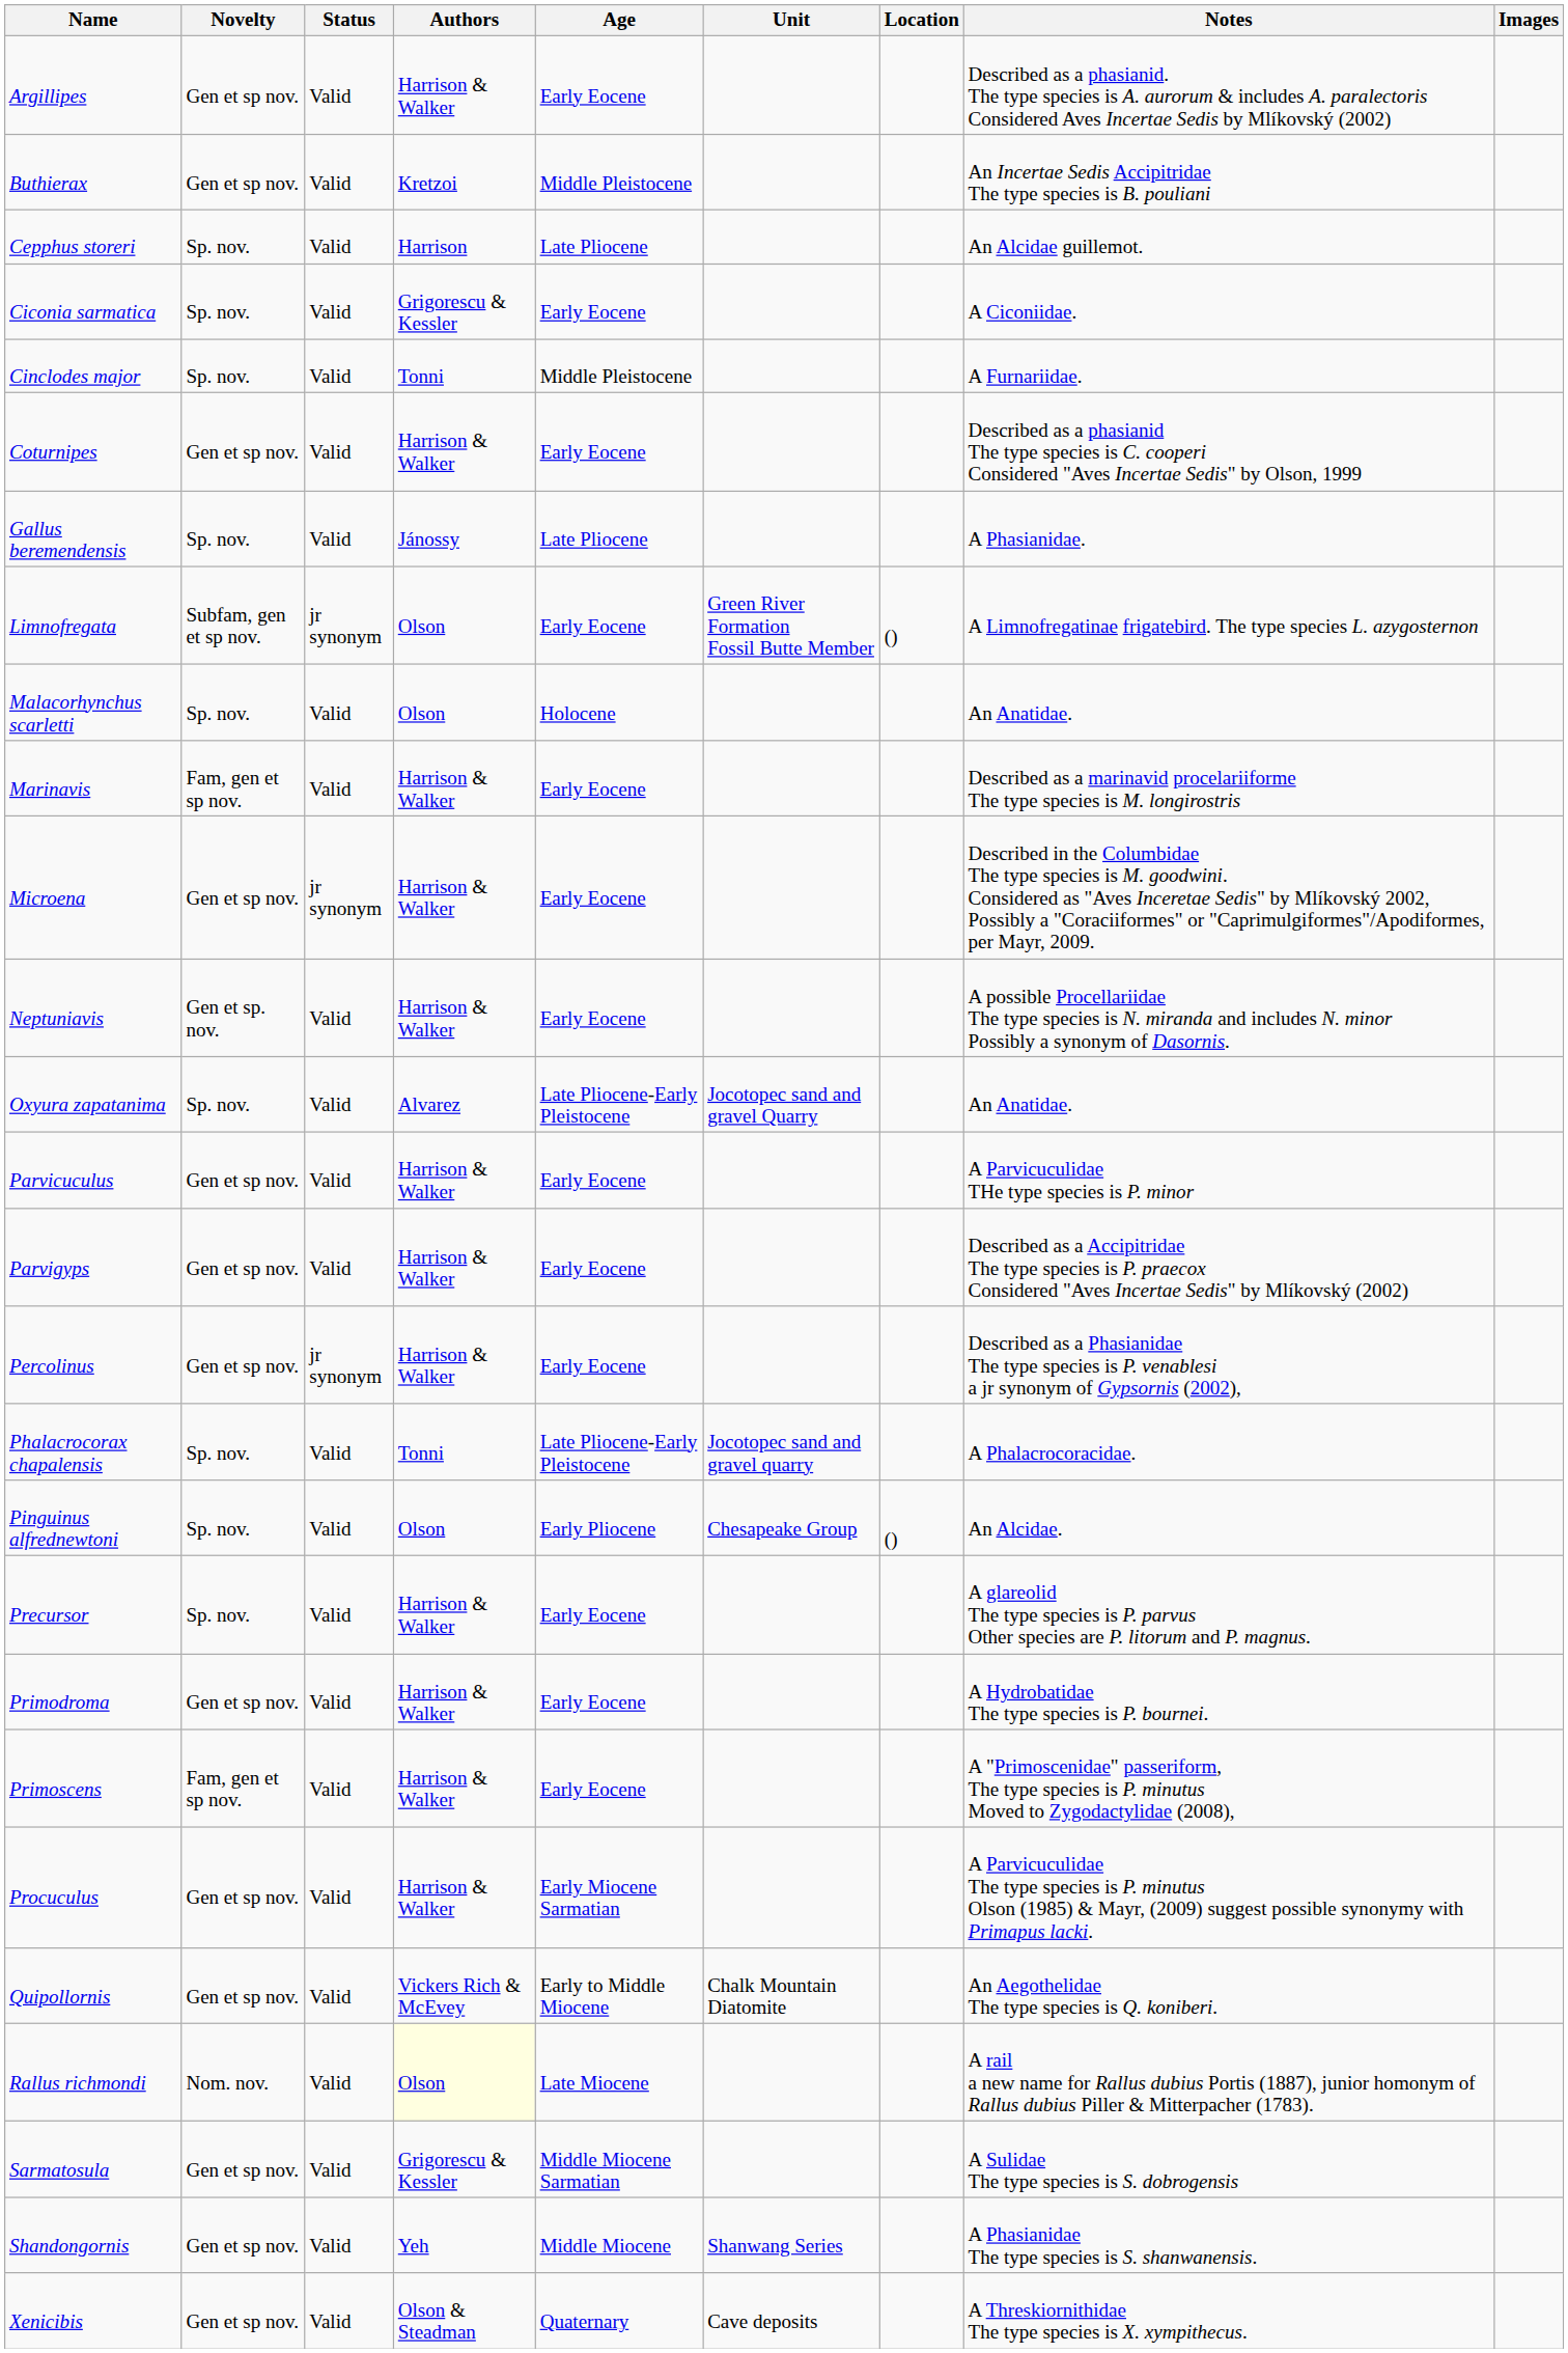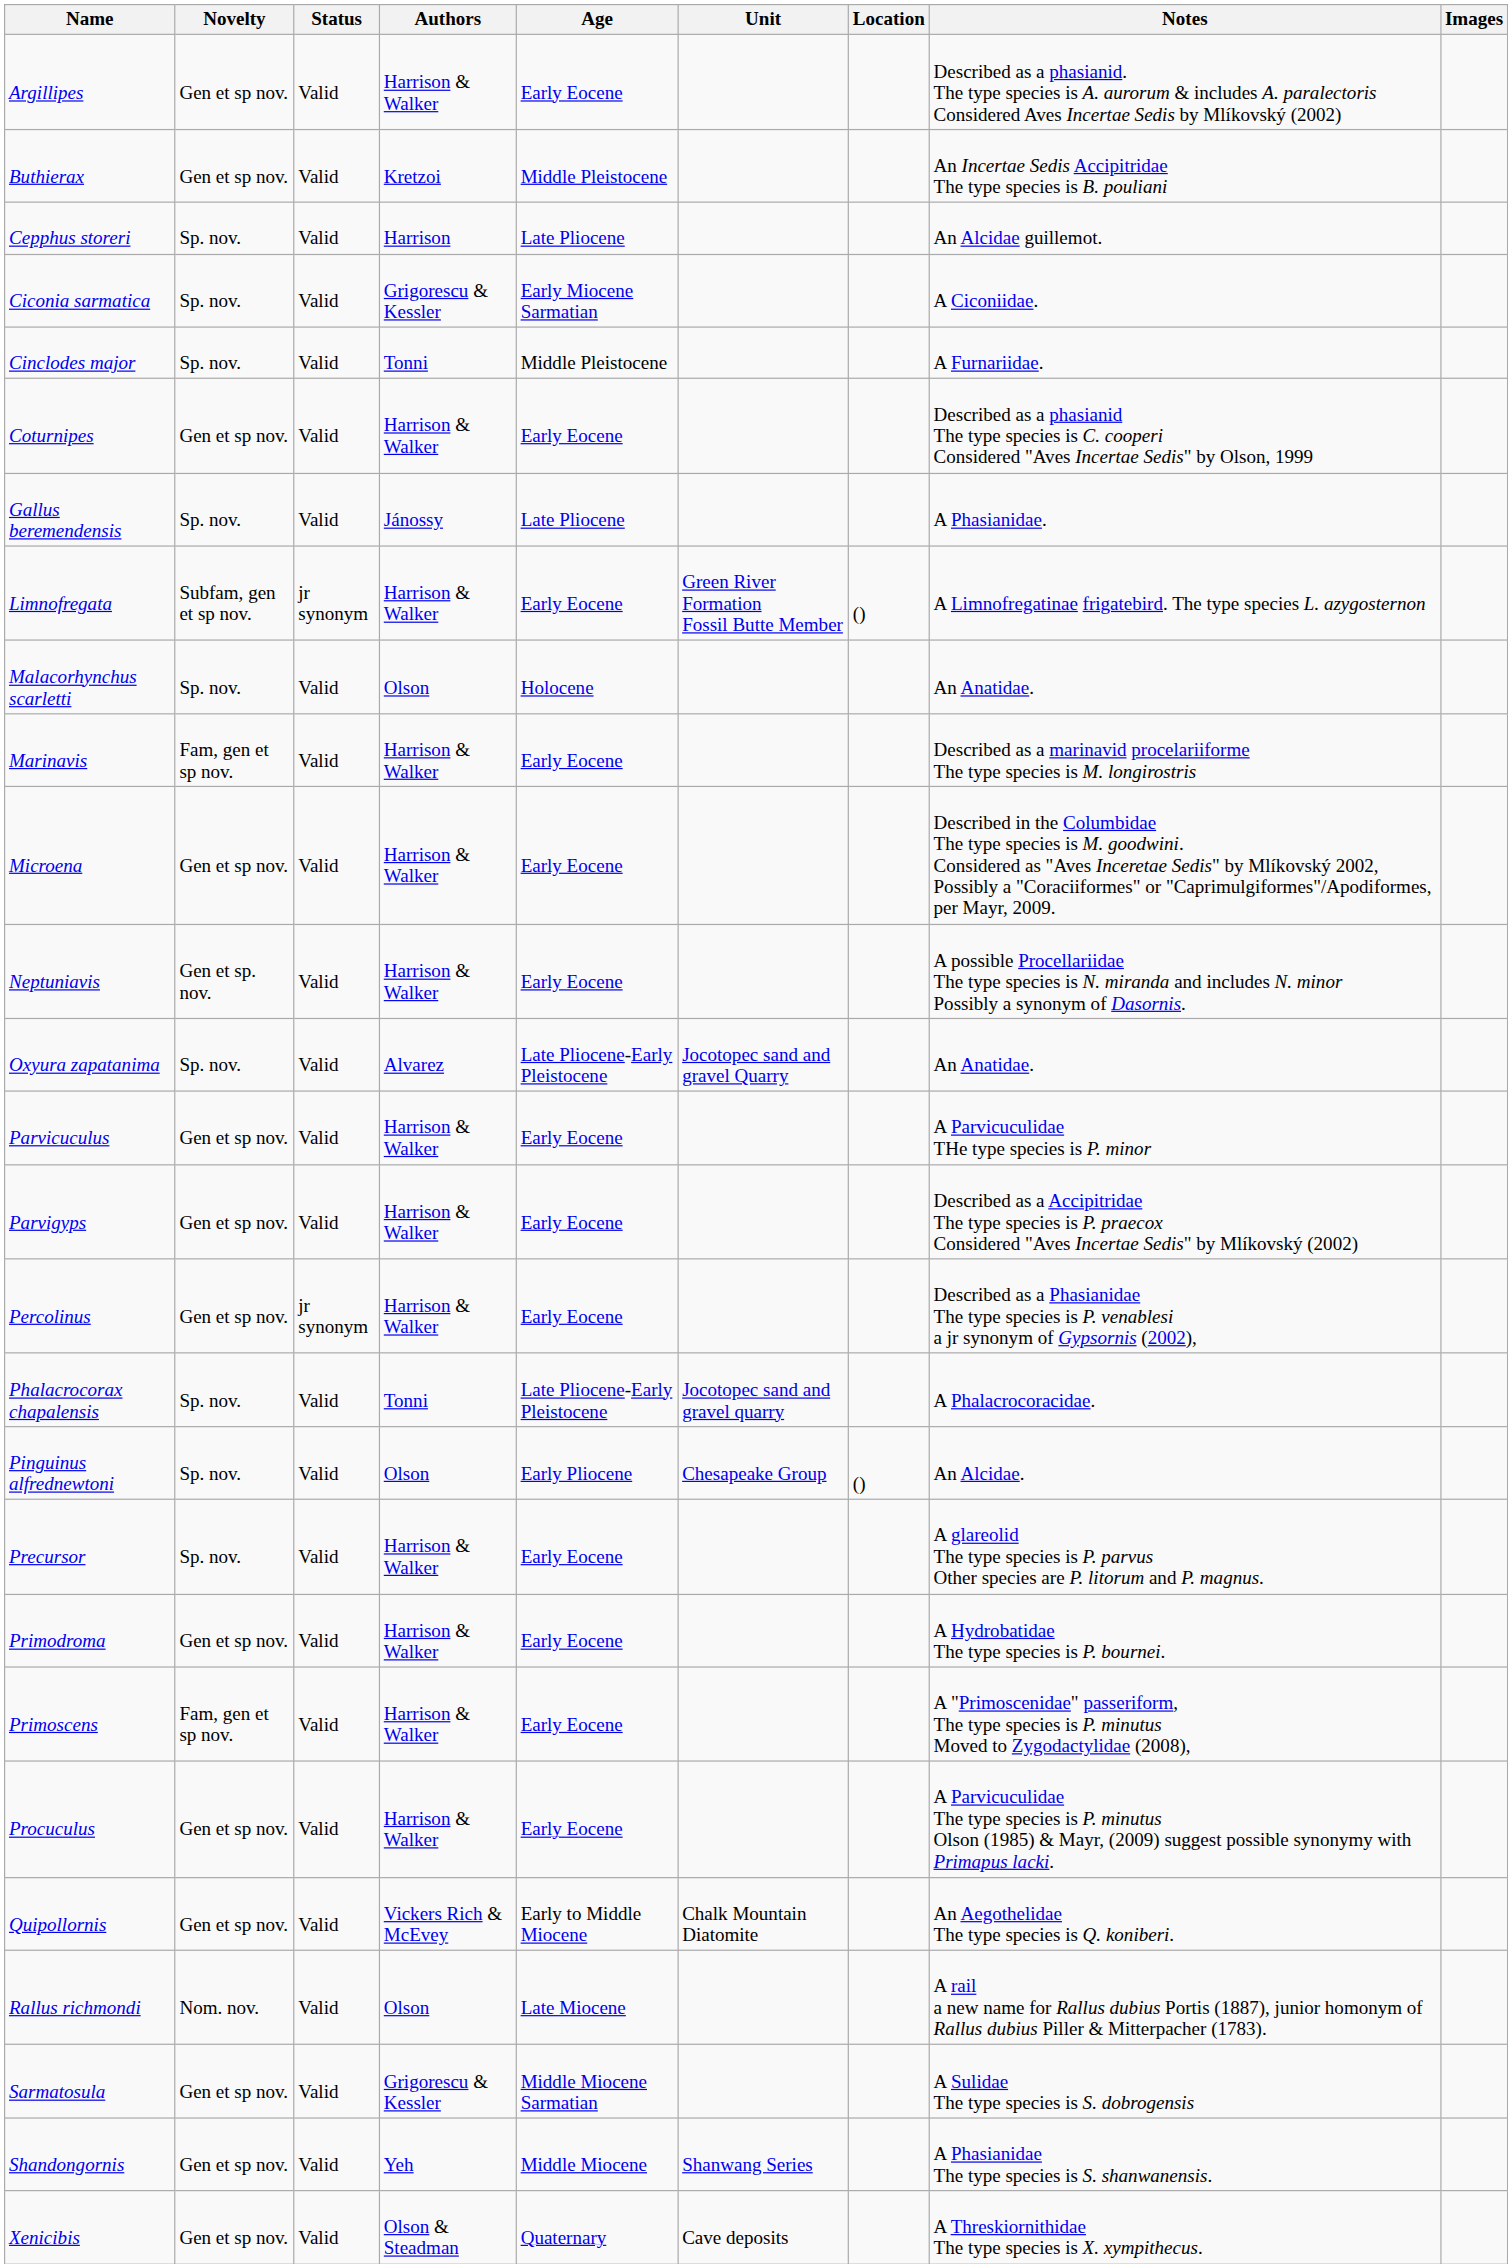 <table class="wikitable sortable" align="center" width="100%">
 <tr>
 <th>Name</th>
 <th>Novelty</th>
 <th>Status</th>
 <th>Authors</th>
 <th>Age</th>
 <th>Unit</th>
 <th>Location</th>
 <th>Notes</th>
 <th>Images</th>
 </tr>
 <tr>
 <td><br><em><a href='#'>Argillipes</a></em> </td>
 <td><br>Gen et sp nov.</td>
 <td><br>Valid</td>
 <td><br><a href='#'>Harrison</a> & <a href='#'>Walker</a></td>
 <td><br><a href='#'>Early Eocene</a></td>
 <td></td>
 <td><br></td>
 <td><br>Described as a <a href='#'>phasianid</a>.<br> The type species is <em>A. aurorum</em> & includes <em>A. paralectoris</em><br> Considered Aves <em>Incertae Sedis</em> by Mlíkovský (2002)</td>
 <td></td>
 </tr>
 <tr>
 <td><br><em><a href='#'>Buthierax</a></em> </td>
 <td><br>Gen et sp nov.</td>
 <td><br>Valid</td>
 <td><br><a href='#'>Kretzoi</a></td>
 <td><br><a href='#'>Middle Pleistocene</a></td>
 <td></td>
 <td><br></td>
 <td><br>An <em>Incertae Sedis</em> <a href='#'>Accipitridae</a><br> The type species is <em>B. pouliani</em></td>
 <td></td>
 </tr>
 <tr>
 <td><br><em><a href='#'>Cepphus storeri</a></em> </td>
 <td><br>Sp. nov.</td>
 <td><br>Valid</td>
 <td><br><a href='#'>Harrison</a></td>
 <td><br><a href='#'>Late Pliocene</a></td>
 <td></td>
 <td><br></td>
 <td><br>An <a href='#'>Alcidae</a> guillemot.</td>
 <td></td>
 </tr>
 <tr>
 <td><br><em><a href='#'>Ciconia sarmatica</a></em> </td>
 <td><br>Sp. nov.</td>
 <td><br>Valid</td>
 <td><br><a href='#'>Grigorescu</a> & <a href='#'>Kessler</a></td>
-<td><br><a href='#'>Early Eocene</a></td>
+<td><br><a href='#'>Early Miocene</a><br><a href='#'>Sarmatian</a></td>
 <td></td>
 <td><br></td>
 <td><br>A <a href='#'>Ciconiidae</a>.</td>
 <td></td>
 </tr>
 <tr>
 <td><br><em><a href='#'>Cinclodes major</a></em> </td>
 <td><br>Sp. nov.</td>
 <td><br>Valid</td>
 <td><br><a href='#'>Tonni</a></td>
 <td><br>Middle Pleistocene</td>
 <td></td>
 <td><br></td>
 <td><br>A <a href='#'>Furnariidae</a>.</td>
 <td></td>
 </tr>
 <tr>
 <td><br><em><a href='#'>Coturnipes</a></em> </td>
 <td><br>Gen et sp nov.</td>
 <td><br>Valid</td>
 <td><br><a href='#'>Harrison</a> & <a href='#'>Walker</a></td>
 <td><br><a href='#'>Early Eocene</a></td>
 <td></td>
 <td><br></td>
 <td><br>Described as a <a href='#'>phasianid</a><br> The type species is <em>C. cooperi</em><br> Considered "Aves <em>Incertae Sedis</em>" by Olson, 1999</td>
 <td></td>
 </tr>
 <tr>
 <td><br><em><a href='#'>Gallus beremendensis</a></em> </td>
 <td><br>Sp. nov.</td>
 <td><br>Valid</td>
 <td><br><a href='#'>Jánossy</a></td>
 <td><br><a href='#'>Late Pliocene</a></td>
 <td></td>
 <td><br></td>
 <td><br>A <a href='#'>Phasianidae</a>.</td>
 <td></td>
 </tr>
 <tr>
 <td><br><em><a href='#'>Limnofregata</a></em> </td>
 <td><br>Subfam, gen et sp nov.</td>
 <td><br>jr synonym</td>
-<td><br><a href='#'>Olson</a></td>
+<td><br><a href='#'>Harrison</a> & <a href='#'>Walker</a></td>
 <td><br><a href='#'>Early Eocene</a></td>
 <td><br><a href='#'>Green River Formation</a><br><a href='#'>Fossil Butte Member</a></td>
 <td><br><br>()</td>
 <td><br>A <a href='#'>Limnofregatinae</a> <a href='#'>frigatebird</a>. The type species <em>L. azygosternon</em></td>
 <td><br></td>
 </tr>
 <tr>
 <td><br><em><a href='#'>Malacorhynchus scarletti</a></em> </td>
 <td><br>Sp. nov.</td>
 <td><br>Valid</td>
 <td><br><a href='#'>Olson</a></td>
 <td><br><a href='#'>Holocene</a></td>
 <td></td>
 <td><br></td>
 <td><br>An <a href='#'>Anatidae</a>.</td>
 <td></td>
 </tr>
 <tr>
 <td><br><em><a href='#'>Marinavis</a></em> </td>
 <td><br>Fam, gen et sp nov.</td>
 <td><br>Valid</td>
 <td><br><a href='#'>Harrison</a> & <a href='#'>Walker</a></td>
 <td><br><a href='#'>Early Eocene</a></td>
 <td></td>
 <td><br></td>
 <td><br>Described as a <a href='#'>marinavid</a> <a href='#'>procelariiforme</a><br>The type species is <em>M. longirostris</em></td>
 <td></td>
 </tr>
 <tr>
 <td><br><em><a href='#'>Microena</a></em> </td>
 <td><br>Gen et sp nov.</td>
-<td><br>jr synonym</td>
+<td><br>Valid</td>
 <td><br><a href='#'>Harrison</a> & <a href='#'>Walker</a></td>
 <td><br><a href='#'>Early Eocene</a></td>
 <td></td>
 <td><br></td>
 <td><br>Described in the <a href='#'>Columbidae</a><br> The type species is <em>M. goodwini</em>.<br> Considered as "Aves <em>Inceretae Sedis</em>" by Mlíkovský 2002,<br>Possibly a "Coraciiformes" or "Caprimulgiformes"/Apodiformes, per Mayr, 2009.</td>
 <td></td>
 </tr>
 <tr>
 <td><br><em><a href='#'>Neptuniavis</a></em> </td>
 <td><br>Gen et sp. nov.</td>
 <td><br>Valid</td>
 <td><br><a href='#'>Harrison</a> & <a href='#'>Walker</a></td>
 <td><br><a href='#'>Early Eocene</a></td>
 <td></td>
 <td><br></td>
 <td><br>A possible <a href='#'>Procellariidae</a><br>The type species is <em>N. miranda</em> and includes <em>N. minor</em><br> Possibly a synonym of <em><a href='#'>Dasornis</a></em>.</td>
 <td></td>
 </tr>
 <tr>
 <td><br><em><a href='#'>Oxyura zapatanima</a></em> </td>
 <td><br>Sp. nov.</td>
 <td><br>Valid</td>
 <td><br><a href='#'>Alvarez</a></td>
 <td><br><a href='#'>Late Pliocene</a>-<a href='#'>Early Pleistocene</a></td>
 <td><br><a href='#'>Jocotopec sand and gravel Quarry</a></td>
 <td><br></td>
 <td><br>An <a href='#'>Anatidae</a>.</td>
 <td></td>
 </tr>
 <tr>
 <td><br><em><a href='#'>Parvicuculus</a></em> </td>
 <td><br>Gen et sp nov.</td>
 <td><br>Valid</td>
 <td><br><a href='#'>Harrison</a> & <a href='#'>Walker</a></td>
 <td><br><a href='#'>Early Eocene</a></td>
 <td></td>
 <td><br></td>
 <td><br>A <a href='#'>Parvicuculidae</a><br> THe type species is <em>P. minor</em></td>
 <td></td>
 </tr>
 <tr>
 <td><br><em><a href='#'>Parvigyps</a></em> </td>
 <td><br>Gen et sp nov.</td>
 <td><br>Valid</td>
 <td><br><a href='#'>Harrison</a> & <a href='#'>Walker</a></td>
 <td><br><a href='#'>Early Eocene</a></td>
 <td></td>
 <td><br></td>
 <td><br>Described as a <a href='#'>Accipitridae</a><br> The type species is <em>P. praecox</em><br>Considered "Aves <em>Incertae Sedis</em>" by Mlíkovský (2002)</td>
 <td></td>
 </tr>
 <tr>
 <td><br><em><a href='#'>Percolinus</a></em> </td>
 <td><br>Gen et sp nov.</td>
 <td><br>jr synonym</td>
 <td><br><a href='#'>Harrison</a> & <a href='#'>Walker</a></td>
 <td><br><a href='#'>Early Eocene</a></td>
 <td></td>
 <td><br></td>
 <td><br>Described as a <a href='#'>Phasianidae</a><br> The type species is <em>P. venablesi</em><br> a jr synonym of <em><a href='#'>Gypsornis</a></em> (<a href='#'>2002</a>),</td>
 <td></td>
 </tr>
 <tr>
 <td><br><em><a href='#'>Phalacrocorax chapalensis</a></em> </td>
 <td><br>Sp. nov.</td>
 <td><br>Valid</td>
 <td><br><a href='#'>Tonni</a></td>
 <td><br><a href='#'>Late Pliocene</a>-<a href='#'>Early Pleistocene</a></td>
 <td><br><a href='#'>Jocotopec sand and gravel quarry</a></td>
 <td><br></td>
 <td><br>A <a href='#'>Phalacrocoracidae</a>.</td>
 <td></td>
 </tr>
 <tr>
 <td><br><em><a href='#'>Pinguinus alfrednewtoni</a></em> </td>
 <td><br>Sp. nov.</td>
 <td><br>Valid</td>
 <td><br><a href='#'>Olson</a></td>
 <td><br><a href='#'>Early Pliocene</a></td>
 <td><br><a href='#'>Chesapeake Group</a></td>
 <td><br><br>()</td>
 <td><br>An <a href='#'>Alcidae</a>.</td>
 <td><br></td>
 </tr>
 <tr>
 <td><br><em><a href='#'>Precursor</a></em> </td>
 <td><br>Sp. nov.</td>
 <td><br>Valid</td>
 <td><br><a href='#'>Harrison</a> & <a href='#'>Walker</a></td>
 <td><br><a href='#'>Early Eocene</a></td>
 <td></td>
 <td><br></td>
 <td><br>A <a href='#'>glareolid</a><br> The type species is <em>P. parvus</em><br> Other species are <em>P. litorum</em> and <em>P. magnus</em>.</td>
 <td></td>
 </tr>
 <tr>
 <td><br><em><a href='#'>Primodroma</a></em> </td>
 <td><br>Gen et sp nov.</td>
 <td><br>Valid</td>
 <td><br><a href='#'>Harrison</a> & <a href='#'>Walker</a></td>
 <td><br><a href='#'>Early Eocene</a></td>
 <td></td>
 <td><br></td>
 <td><br>A <a href='#'>Hydrobatidae</a><br> The type species is <em>P. bournei</em>.</td>
 <td></td>
 </tr>
 <tr>
 <td><br><em><a href='#'>Primoscens</a></em> </td>
 <td><br>Fam, gen et sp nov.</td>
 <td><br>Valid</td>
 <td><br><a href='#'>Harrison</a> & <a href='#'>Walker</a></td>
 <td><br><a href='#'>Early Eocene</a></td>
 <td></td>
 <td><br></td>
 <td><br>A "<a href='#'>Primoscenidae</a>" <a href='#'>passeriform</a>,<br>The type species is <em>P. minutus</em><br> Moved to <a href='#'>Zygodactylidae</a> (2008),</td>
 <td></td>
 </tr>
 <tr>
 <td><br><em><a href='#'>Procuculus</a></em> </td>
 <td><br>Gen et sp nov.</td>
 <td><br>Valid</td>
 <td><br><a href='#'>Harrison</a> & <a href='#'>Walker</a></td>
-<td><br><a href='#'>Early Miocene</a><br><a href='#'>Sarmatian</a></td>
+<td><br><a href='#'>Early Eocene</a></td>
 <td></td>
 <td><br></td>
 <td><br>A <a href='#'>Parvicuculidae</a><br>The type species is <em>P. minutus</em><br> Olson (1985) & Mayr, (2009) suggest possible synonymy with <em><a href='#'>Primapus lacki</a></em>.</td>
 <td></td>
 </tr>
 <tr>
 <td><br><em><a href='#'>Quipollornis</a></em> </td>
 <td><br>Gen et sp nov.</td>
 <td><br>Valid</td>
 <td><br><a href='#'>Vickers Rich</a> & <a href='#'>McEvey</a></td>
 <td><br>Early to Middle <a href='#'>Miocene</a></td>
 <td><br>Chalk Mountain Diatomite</td>
 <td><br></td>
 <td><br>An <a href='#'>Aegothelidae</a><br> The type species is <em>Q. koniberi</em>.</td>
 <td></td>
 </tr>
 <tr>
 <td><br><em><a href='#'>Rallus richmondi</a></em> </td>
 <td><br>Nom. nov.</td>
 <td><br>Valid</td>
-<td style="background: lightyellow;"><br><a href='#'>Olson</a></td>
+<td><br><a href='#'>Olson</a></td>
 <td><br><a href='#'>Late Miocene</a></td>
 <td></td>
 <td><br></td>
 <td><br>A <a href='#'>rail</a><br> a new name for <em>Rallus dubius</em> Portis (1887), junior homonym of <em>Rallus dubius</em> Piller & Mitterpacher (1783).</td>
 <td></td>
 </tr>
 <tr>
 <td><br><em><a href='#'>Sarmatosula</a></em> </td>
 <td><br>Gen et sp nov.</td>
 <td><br>Valid</td>
 <td><br><a href='#'>Grigorescu</a> & <a href='#'>Kessler</a></td>
 <td><br><a href='#'>Middle Miocene</a><br><a href='#'>Sarmatian</a></td>
 <td></td>
 <td><br></td>
 <td><br>A <a href='#'>Sulidae</a><br> The type species is <em>S. dobrogensis</em></td>
 <td></td>
 </tr>
 <tr>
 <td><br><em><a href='#'>Shandongornis</a></em> </td>
 <td><br>Gen et sp nov.</td>
 <td><br>Valid</td>
 <td><br><a href='#'>Yeh</a></td>
 <td><br><a href='#'>Middle Miocene</a></td>
 <td><br><a href='#'>Shanwang Series</a></td>
 <td><br></td>
 <td><br>A <a href='#'>Phasianidae</a><br> The type species is <em>S. shanwanensis</em>.</td>
 <td><br></td>
 </tr>
 <tr>
 <td><br><em><a href='#'>Xenicibis</a></em> </td>
 <td><br>Gen et sp nov.</td>
 <td><br>Valid</td>
 <td><br><a href='#'>Olson</a> & <a href='#'>Steadman</a></td>
 <td><br><a href='#'>Quaternary</a></td>
 <td><br>Cave deposits</td>
 <td><br></td>
 <td><br>A <a href='#'>Threskiornithidae</a><br> The type species is <em>X. xympithecus</em>.</td>
 <td></td>
 </tr>
 <tr>
 </tr>
 </table>
